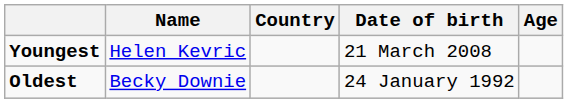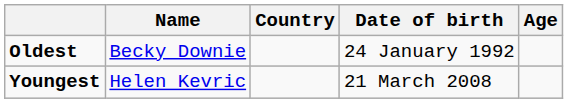 <table class="wikitable">
 <tr>
 <th></th>
 <th><strong>Name</strong></th>
 <th><strong>Country</strong></th>
 <th><strong>Date of birth</strong></th>
 <th><strong>Age</strong></th>
 </tr>
 <tr>
+<td><strong>Oldest</strong></td>
+<td><a href='#'>Becky Downie</a></td>
+<td></td>
+<td>24 January 1992</td>
+<td></td>
+</tr>
+<tr>
 <td><strong>Youngest</strong></td>
 <td><a href='#'>Helen Kevric</a></td>
 <td></td>
 <td>21 March 2008</td>
 <td></td>
 </tr>
-<tr>
-<td><strong>Oldest</strong></td>
-<td><a href='#'>Becky Downie</a></td>
-<td></td>
-<td>24 January 1992</td>
-<td></td>
-</tr>
 </table>
